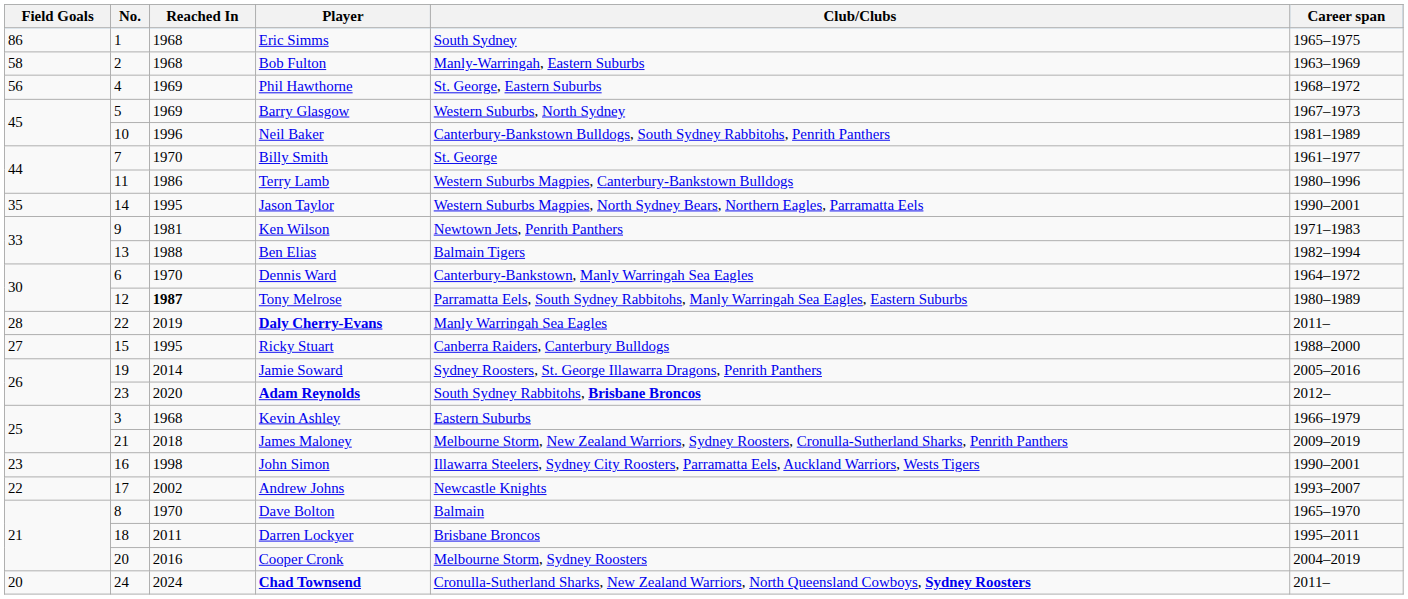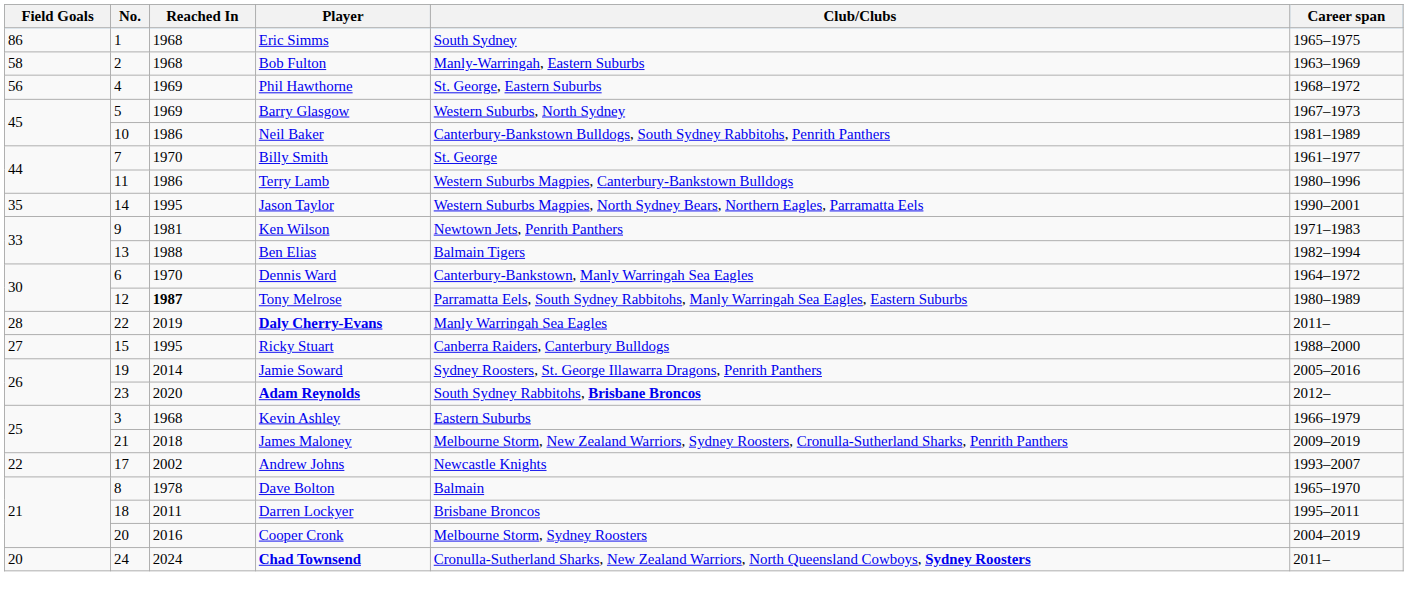 <table class="wikitable sortable" width=95%>
 <tr bgcolor=#87cefa>
 <th>Field Goals</th>
 <th>No.</th>
 <th>Reached In</th>
 <th>Player</th>
 <th>Club/Clubs</th>
 <th>Career span</th>
 </tr>
 <tr>
 <td>86</td>
 <td>1</td>
 <td>1968</td>
 <td><a href='#'>Eric Simms</a></td>
 <td><a href='#'>South Sydney</a></td>
 <td>1965–1975</td>
 </tr>
 <tr>
 <td>58</td>
 <td>2</td>
 <td>1968</td>
 <td><a href='#'>Bob Fulton</a></td>
 <td><a href='#'>Manly-Warringah</a>, <a href='#'>Eastern Suburbs</a></td>
 <td>1963–1969</td>
 </tr>
 <tr>
 <td>56</td>
 <td>4</td>
 <td>1969</td>
 <td><a href='#'>Phil Hawthorne</a></td>
 <td><a href='#'>St. George</a>, <a href='#'>Eastern Suburbs</a></td>
 <td>1968–1972</td>
 </tr>
 <tr>
 <td rowspan="2">45</td>
 <td>5</td>
 <td>1969</td>
 <td><a href='#'>Barry Glasgow</a></td>
 <td><a href='#'>Western Suburbs</a>, <a href='#'>North Sydney</a></td>
 <td>1967–1973</td>
 </tr>
 <tr>
 <td>10</td>
-<td>1996</td>
+<td>1986</td>
 <td><a href='#'>Neil Baker</a></td>
 <td><a href='#'>Canterbury-Bankstown Bulldogs</a>, <a href='#'>South Sydney Rabbitohs</a>, <a href='#'>Penrith Panthers</a></td>
 <td>1981–1989</td>
 </tr>
 <tr>
 <td rowspan="2">44</td>
 <td>7</td>
 <td>1970</td>
 <td><a href='#'>Billy Smith</a></td>
 <td><a href='#'>St. George</a></td>
 <td>1961–1977</td>
 </tr>
 <tr>
 <td>11</td>
 <td>1986</td>
 <td><a href='#'>Terry Lamb</a></td>
 <td><a href='#'>Western Suburbs Magpies</a>, <a href='#'>Canterbury-Bankstown Bulldogs</a></td>
 <td>1980–1996</td>
 </tr>
 <tr>
 <td>35</td>
 <td>14</td>
 <td>1995</td>
 <td><a href='#'>Jason Taylor</a></td>
 <td><a href='#'>Western Suburbs Magpies</a>, <a href='#'>North Sydney Bears</a>, <a href='#'>Northern Eagles</a>, <a href='#'>Parramatta Eels</a></td>
 <td>1990–2001</td>
 </tr>
 <tr>
 <td rowspan="2">33</td>
 <td>9</td>
 <td>1981</td>
 <td><a href='#'>Ken Wilson</a></td>
 <td><a href='#'>Newtown Jets</a>, <a href='#'>Penrith Panthers</a></td>
 <td>1971–1983</td>
 </tr>
 <tr>
 <td>13</td>
 <td>1988</td>
 <td><a href='#'>Ben Elias</a></td>
 <td><a href='#'>Balmain Tigers</a></td>
 <td>1982–1994</td>
 </tr>
 <tr>
 <td rowspan="2">30</td>
 <td>6</td>
 <td>1970</td>
 <td><a href='#'>Dennis Ward</a></td>
 <td><a href='#'>Canterbury-Bankstown</a>, <a href='#'>Manly Warringah Sea Eagles</a></td>
 <td>1964–1972</td>
 </tr>
 <tr>
 <td>12</td>
 <td><strong>1987</strong></td>
 <td><a href='#'>Tony Melrose</a></td>
 <td><a href='#'>Parramatta Eels</a>, <a href='#'>South Sydney Rabbitohs</a>, <a href='#'>Manly Warringah Sea Eagles</a>, <a href='#'>Eastern Suburbs</a></td>
 <td>1980–1989</td>
 </tr>
 <tr>
 <td>28</td>
 <td>22</td>
 <td>2019</td>
 <td><strong><a href='#'>Daly Cherry-Evans</a></strong></td>
 <td><a href='#'>Manly Warringah Sea Eagles</a></td>
 <td>2011–</td>
 </tr>
 <tr>
 <td>27</td>
 <td>15</td>
 <td>1995</td>
 <td><a href='#'>Ricky Stuart</a></td>
 <td><a href='#'>Canberra Raiders</a>, <a href='#'>Canterbury Bulldogs</a></td>
 <td>1988–2000</td>
 </tr>
 <tr>
 <td rowspan="2">26</td>
 <td>19</td>
 <td>2014</td>
 <td><a href='#'>Jamie Soward</a></td>
 <td><a href='#'>Sydney Roosters</a>, <a href='#'>St. George Illawarra Dragons</a>, <a href='#'>Penrith Panthers</a></td>
 <td>2005–2016</td>
 </tr>
 <tr>
 <td>23</td>
 <td>2020</td>
 <td><strong><a href='#'>Adam Reynolds</a></strong></td>
 <td><a href='#'>South Sydney Rabbitohs</a>, <strong><a href='#'>Brisbane Broncos</a></strong></td>
 <td>2012–</td>
 </tr>
 <tr>
 <td rowspan="2">25</td>
 <td>3</td>
 <td>1968</td>
 <td><a href='#'>Kevin Ashley</a></td>
 <td><a href='#'>Eastern Suburbs</a></td>
 <td>1966–1979</td>
 </tr>
 <tr>
 <td>21</td>
 <td>2018</td>
 <td><a href='#'>James Maloney</a></td>
 <td><a href='#'>Melbourne Storm</a>, <a href='#'>New Zealand Warriors</a>, <a href='#'>Sydney Roosters</a>, <a href='#'>Cronulla-Sutherland Sharks</a>, <a href='#'>Penrith Panthers</a></td>
 <td>2009–2019</td>
 </tr>
 <tr>
-<td>23</td>
-<td>16</td>
-<td>1998</td>
-<td><a href='#'>John Simon</a></td>
-<td><a href='#'>Illawarra Steelers</a>, <a href='#'>Sydney City Roosters</a>, <a href='#'>Parramatta Eels</a>, <a href='#'>Auckland Warriors</a>, <a href='#'>Wests Tigers</a></td>
-<td>1990–2001</td>
-</tr>
-<tr>
 <td>22</td>
 <td>17</td>
 <td>2002</td>
 <td><a href='#'>Andrew Johns</a></td>
 <td><a href='#'>Newcastle Knights</a></td>
 <td>1993–2007</td>
 </tr>
 <tr>
 <td rowspan="3">21</td>
 <td>8</td>
-<td>1970</td>
+<td>1978</td>
 <td><a href='#'>Dave Bolton</a></td>
 <td><a href='#'>Balmain</a></td>
 <td>1965–1970</td>
 </tr>
 <tr>
 <td>18</td>
 <td>2011</td>
 <td><a href='#'>Darren Lockyer</a></td>
 <td><a href='#'>Brisbane Broncos</a></td>
 <td>1995–2011</td>
 </tr>
 <tr>
 <td>20</td>
 <td>2016</td>
 <td><a href='#'>Cooper Cronk</a></td>
 <td><a href='#'>Melbourne Storm</a>, <a href='#'>Sydney Roosters</a></td>
 <td>2004–2019</td>
 </tr>
 <tr>
 <td>20</td>
 <td>24</td>
 <td>2024</td>
 <td><strong><a href='#'>Chad Townsend</a></strong></td>
 <td><a href='#'>Cronulla-Sutherland Sharks</a>, <a href='#'>New Zealand Warriors</a>, <a href='#'>North Queensland Cowboys</a>, <strong><a href='#'>Sydney Roosters</a></strong></td>
 <td>2011–</td>
 </tr>
 </table>
